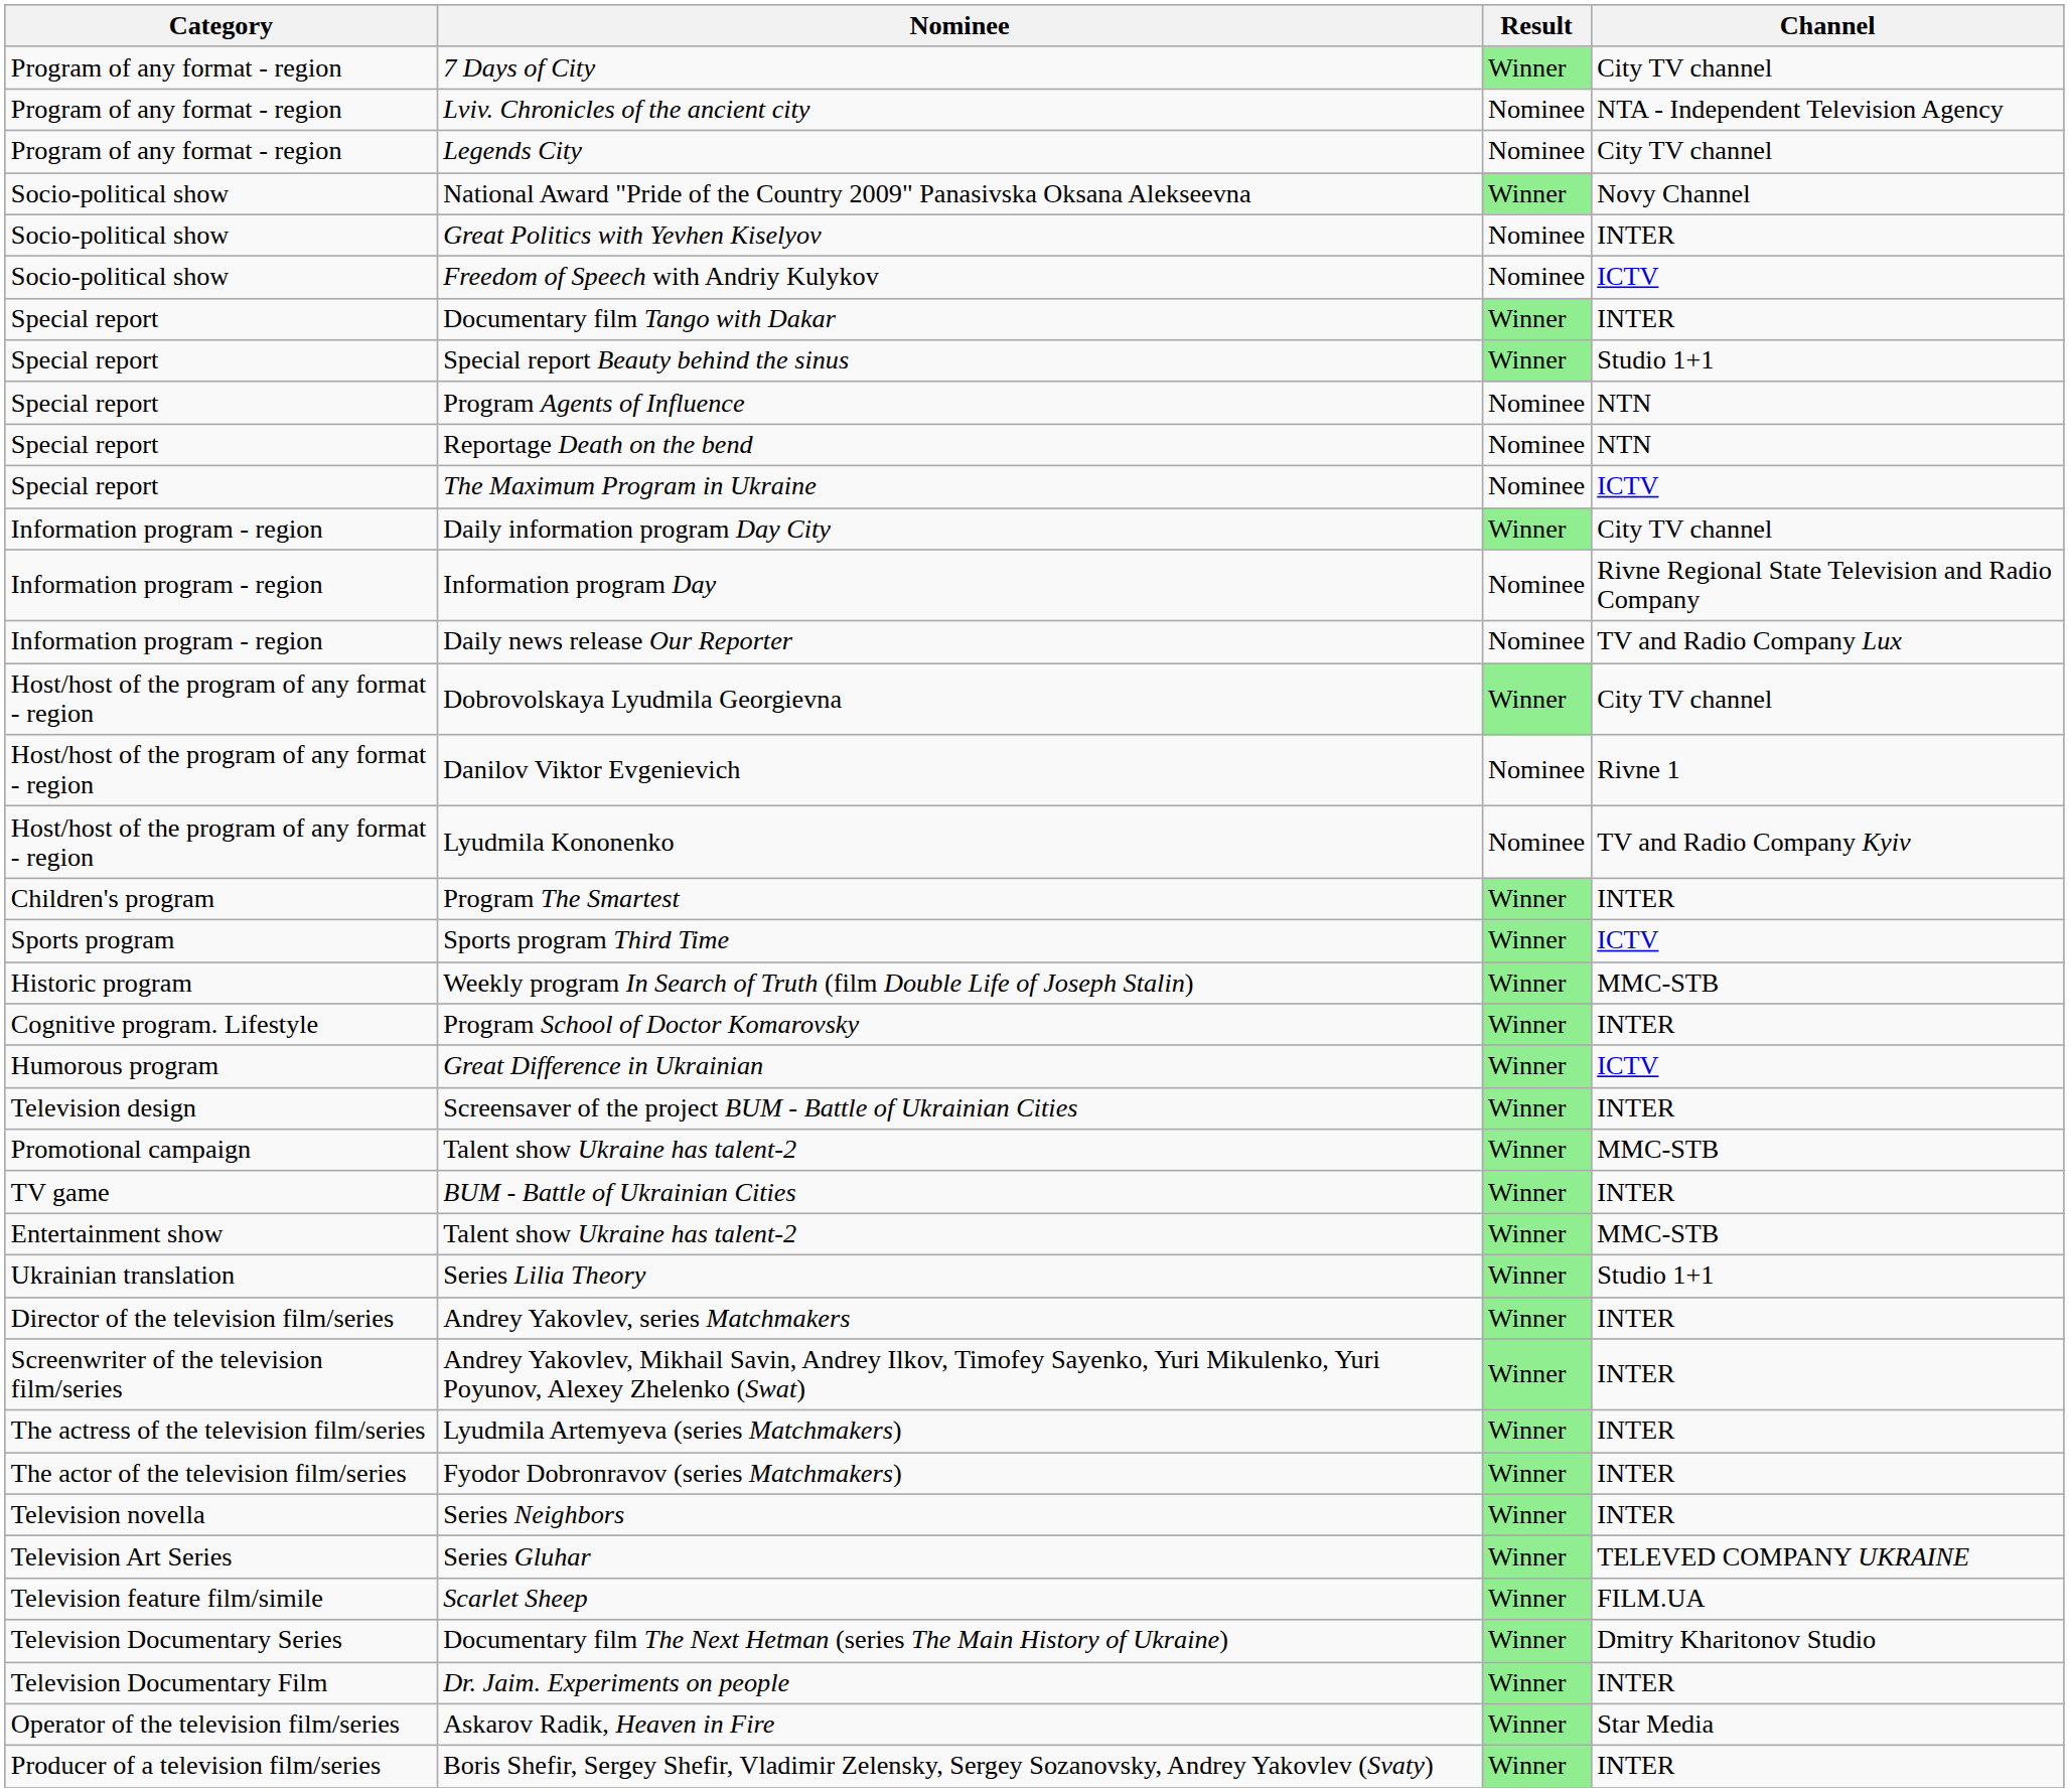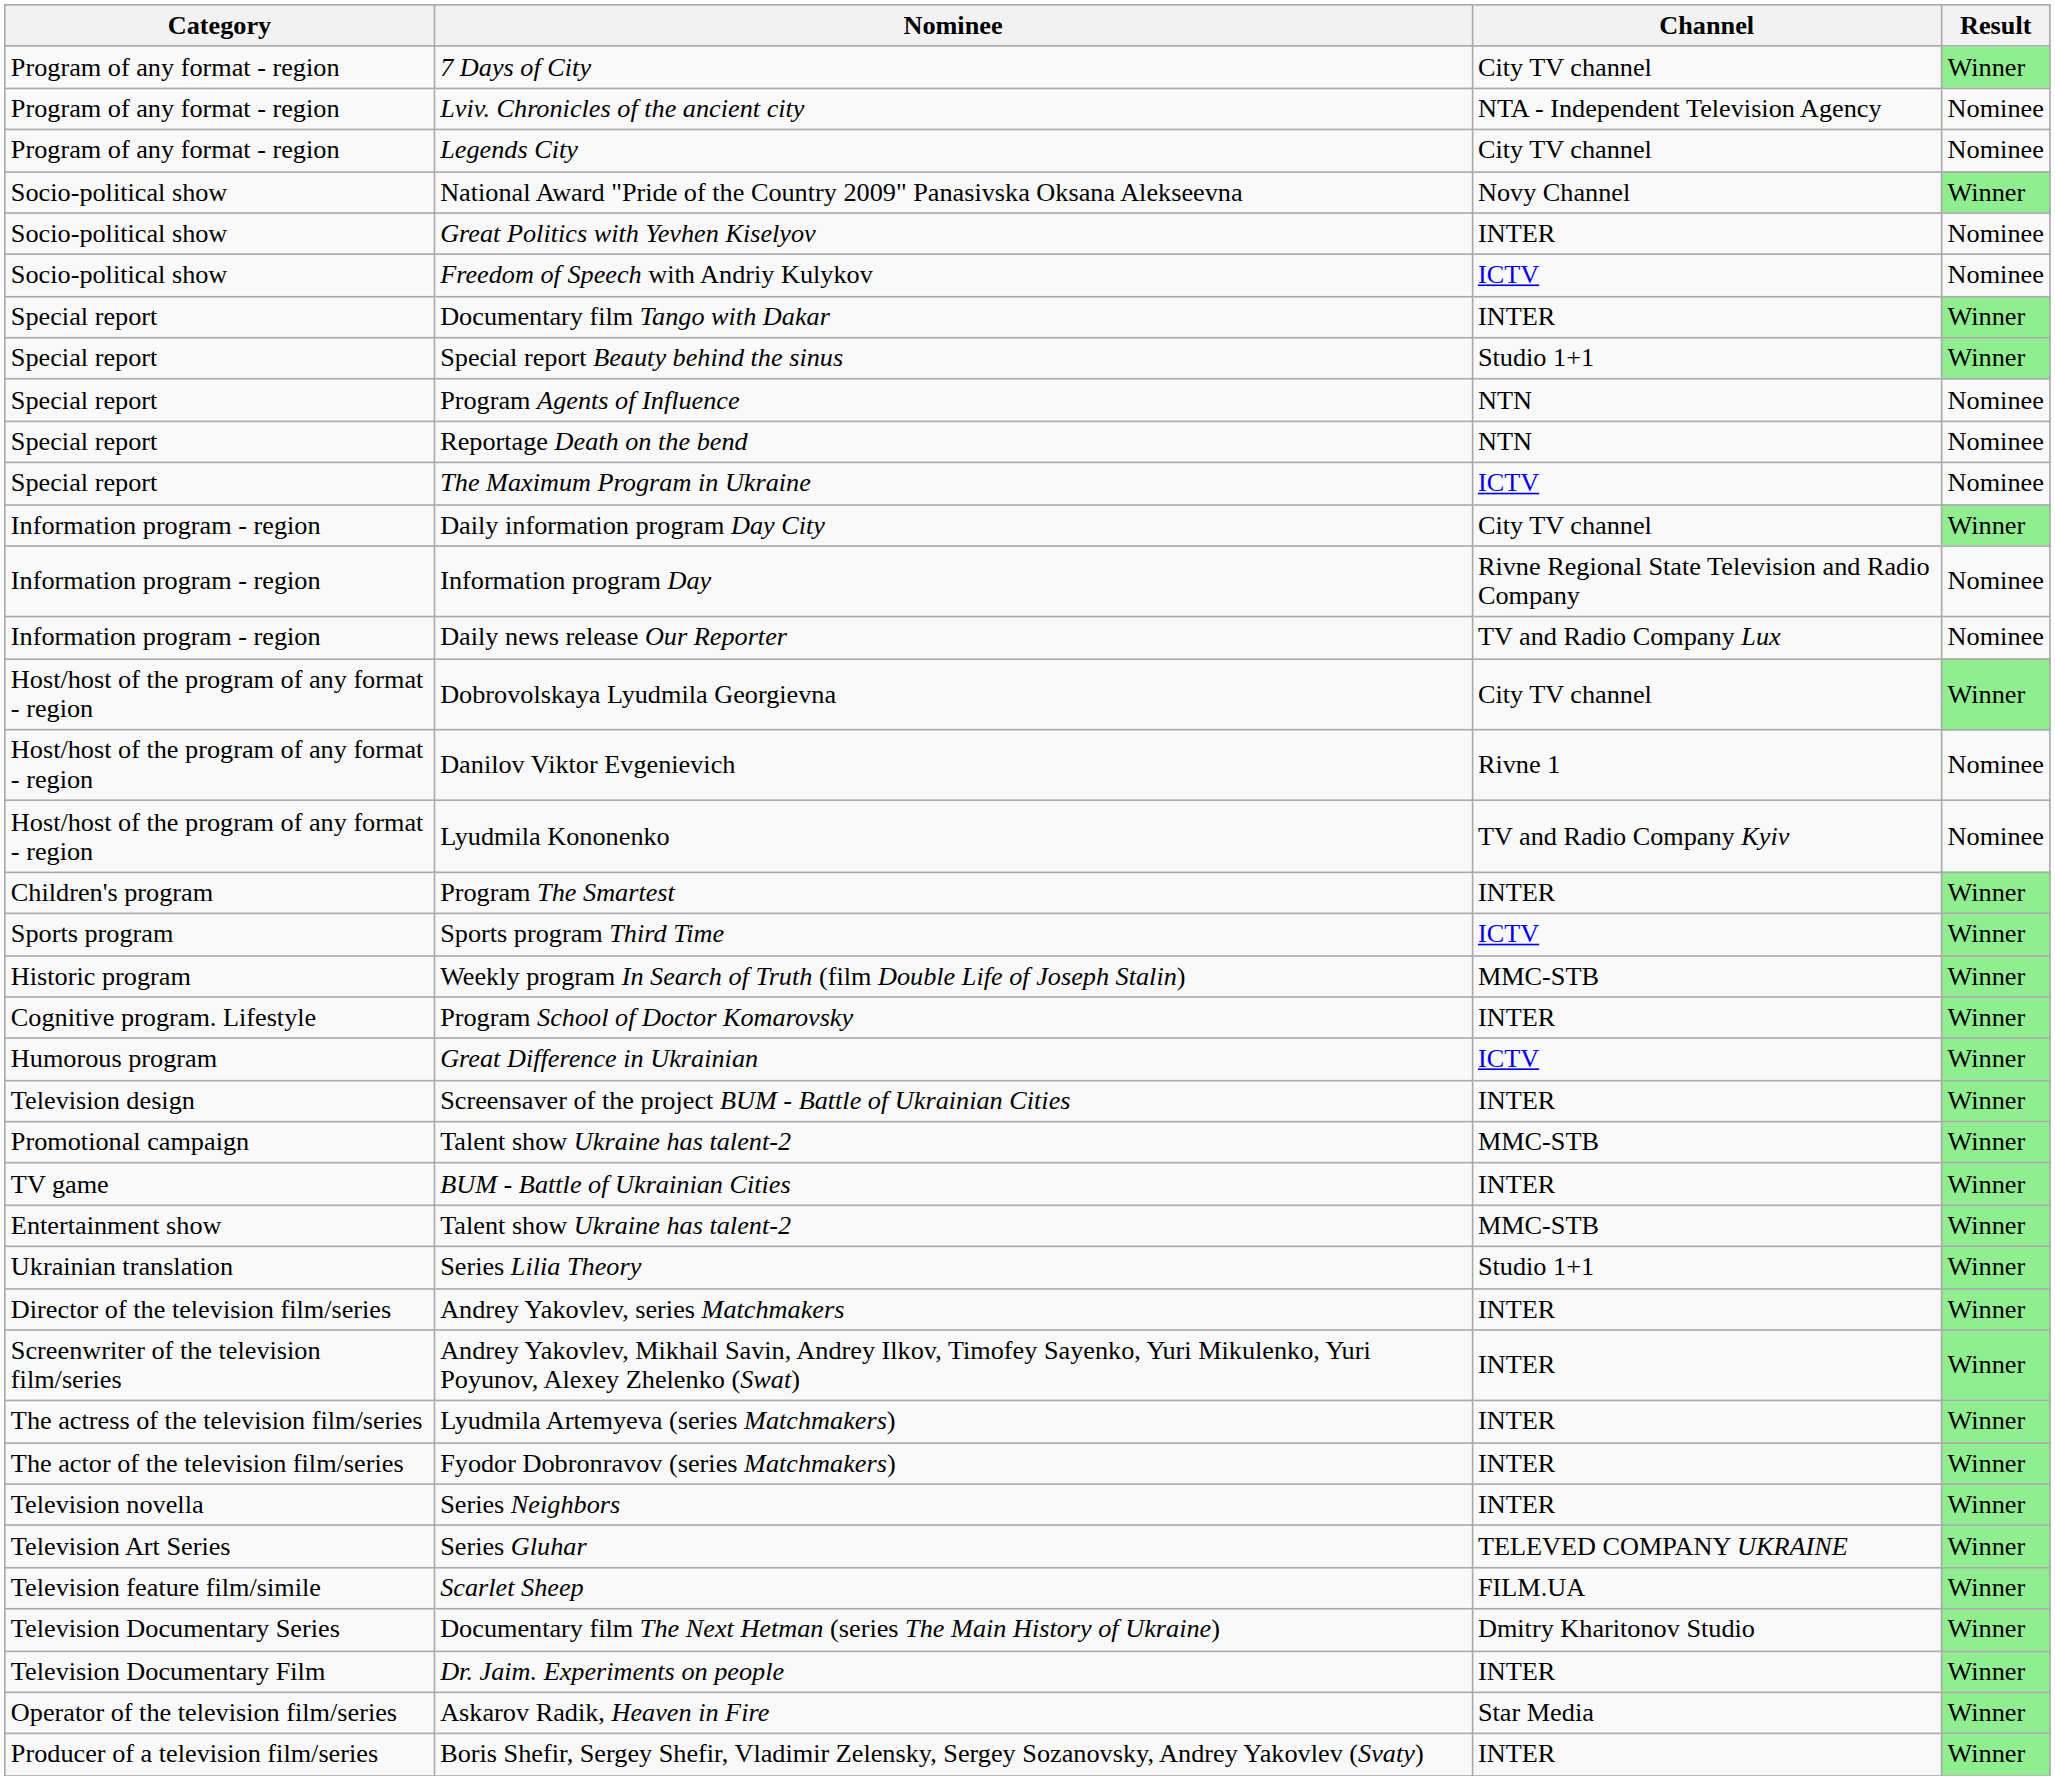 <table class="wikitable">
 <tr>
 <th>Category</th>
 <th>Nominee</th>
+<th>Channel</th>
 <th>Result</th>
-<th>Channel</th>
 </tr>
 <tr>
 <td>Program of any format - region</td>
 <td><em>7 Days of City</em></td>
+<td>City TV channel</td>
 <td style="background:#90EE90;">Winner</td>
-<td>City TV channel</td>
 </tr>
 <tr>
 <td>Program of any format - region</td>
 <td><em>Lviv. Chronicles of the ancient city</em></td>
+<td>NTA - Independent Television Agency</td>
 <td>Nominee</td>
-<td>NTA - Independent Television Agency</td>
 </tr>
 <tr>
 <td>Program of any format - region</td>
 <td><em>Legends City</em></td>
+<td>City TV channel</td>
 <td>Nominee</td>
-<td>City TV channel</td>
 </tr>
 <tr>
 <td>Socio-political show</td>
 <td>National Award "Pride of the Country 2009" Panasivska Oksana Alekseevna</td>
+<td>Novy Channel</td>
 <td style="background:#90EE90;">Winner</td>
-<td>Novy Channel</td>
 </tr>
 <tr>
 <td>Socio-political show</td>
 <td><em>Great Politics with Yevhen Kiselyov</em></td>
+<td>INTER</td>
 <td>Nominee</td>
-<td>INTER</td>
 </tr>
 <tr>
 <td>Socio-political show</td>
 <td><em>Freedom of Speech</em> with Andriy Kulykov</td>
+<td><a href='#'>ICTV</a></td>
 <td>Nominee</td>
-<td><a href='#'>ICTV</a></td>
 </tr>
 <tr>
 <td>Special report</td>
 <td>Documentary film <em>Tango with Dakar</em></td>
+<td>INTER</td>
 <td style="background:#90EE90;">Winner</td>
-<td>INTER</td>
 </tr>
 <tr>
 <td>Special report</td>
 <td>Special report <em>Beauty behind the sinus</em></td>
+<td>Studio 1+1</td>
 <td style="background:#90EE90;">Winner</td>
-<td>Studio 1+1</td>
 </tr>
 <tr>
 <td>Special report</td>
 <td>Program <em>Agents of Influence</em></td>
+<td>NTN</td>
 <td>Nominee</td>
-<td>NTN</td>
 </tr>
 <tr>
 <td>Special report</td>
 <td>Reportage <em>Death on the bend</em></td>
+<td>NTN</td>
 <td>Nominee</td>
-<td>NTN</td>
 </tr>
 <tr>
 <td>Special report</td>
 <td><em>The Maximum Program in Ukraine</em></td>
+<td><a href='#'>ICTV</a></td>
 <td>Nominee</td>
-<td><a href='#'>ICTV</a></td>
 </tr>
 <tr>
 <td>Information program - region</td>
 <td>Daily information program <em>Day City</em></td>
+<td>City TV channel</td>
 <td style="background:#90EE90;">Winner</td>
-<td>City TV channel</td>
 </tr>
 <tr>
 <td>Information program - region</td>
 <td>Information program <em>Day</em></td>
+<td>Rivne Regional State Television and Radio Company</td>
 <td>Nominee</td>
-<td>Rivne Regional State Television and Radio Company</td>
 </tr>
 <tr>
 <td>Information program - region</td>
 <td>Daily news release <em>Our Reporter</em></td>
+<td>TV and Radio Company <em>Lux</em></td>
 <td>Nominee</td>
-<td>TV and Radio Company <em>Lux</em></td>
 </tr>
 <tr>
 <td>Host/host of the program of any format - region</td>
 <td>Dobrovolskaya Lyudmila Georgievna</td>
+<td>City TV channel</td>
 <td style="background:#90EE90;">Winner</td>
-<td>City TV channel</td>
 </tr>
 <tr>
 <td>Host/host of the program of any format - region</td>
 <td>Danilov Viktor Evgenievich</td>
+<td>Rivne 1</td>
 <td>Nominee</td>
-<td>Rivne 1</td>
 </tr>
 <tr>
 <td>Host/host of the program of any format - region</td>
 <td>Lyudmila Kononenko</td>
+<td>TV and Radio Company <em>Kyiv</em></td>
 <td>Nominee</td>
-<td>TV and Radio Company <em>Kyiv</em></td>
 </tr>
 <tr>
 <td>Children's program</td>
 <td>Program <em>The Smartest</em></td>
+<td>INTER</td>
 <td style="background:#90EE90;">Winner</td>
-<td>INTER</td>
 </tr>
 <tr>
 <td>Sports program</td>
 <td>Sports program <em>Third Time</em></td>
+<td><a href='#'>ICTV</a></td>
 <td style="background:#90EE90;">Winner</td>
-<td><a href='#'>ICTV</a></td>
 </tr>
 <tr>
 <td>Historic program</td>
 <td>Weekly program <em>In Search of Truth</em> (film <em>Double Life of Joseph Stalin</em>)</td>
+<td>MMC-STB</td>
 <td style="background:#90EE90;">Winner</td>
-<td>MMC-STB</td>
 </tr>
 <tr>
 <td>Cognitive program. Lifestyle</td>
 <td>Program <em>School of Doctor Komarovsky</em></td>
+<td>INTER</td>
 <td style="background:#90EE90;">Winner</td>
-<td>INTER</td>
 </tr>
 <tr>
 <td>Humorous program</td>
 <td><em>Great Difference in Ukrainian</em></td>
+<td><a href='#'>ICTV</a></td>
 <td style="background:#90EE90;">Winner</td>
-<td><a href='#'>ICTV</a></td>
 </tr>
 <tr>
 <td>Television design</td>
 <td>Screensaver of the project <em>BUM</em> - <em>Battle of Ukrainian Cities</em></td>
+<td>INTER</td>
 <td style="background:#90EE90;">Winner</td>
-<td>INTER</td>
 </tr>
 <tr>
 <td>Promotional campaign</td>
 <td>Talent show <em>Ukraine has talent-2</em></td>
+<td>MMC-STB</td>
 <td style="background:#90EE90;">Winner</td>
-<td>MMC-STB</td>
 </tr>
 <tr>
 <td>TV game</td>
 <td><em>BUM</em> - <em>Battle of Ukrainian Cities</em></td>
+<td>INTER</td>
 <td style="background:#90EE90;">Winner</td>
-<td>INTER</td>
 </tr>
 <tr>
 <td>Entertainment show</td>
 <td>Talent show <em>Ukraine has talent-2</em></td>
+<td>MMC-STB</td>
 <td style="background:#90EE90;">Winner</td>
-<td>MMC-STB</td>
 </tr>
 <tr>
 <td>Ukrainian translation</td>
 <td>Series <em>Lilia Theory</em></td>
+<td>Studio 1+1</td>
 <td style="background:#90EE90;">Winner</td>
-<td>Studio 1+1</td>
 </tr>
 <tr>
 <td>Director of the television film/series</td>
 <td>Andrey Yakovlev, series <em>Matchmakers</em></td>
+<td>INTER</td>
 <td style="background:#90EE90;">Winner</td>
-<td>INTER</td>
 </tr>
 <tr>
 <td>Screenwriter of the television film/series</td>
 <td>Andrey Yakovlev, Mikhail Savin, Andrey Ilkov, Timofey Sayenko, Yuri Mikulenko, Yuri Poyunov, Alexey Zhelenko (<em>Swat</em>)</td>
+<td>INTER</td>
 <td style="background:#90EE90;">Winner</td>
-<td>INTER</td>
 </tr>
 <tr>
 <td>The actress of the television film/series</td>
 <td>Lyudmila Artemyeva (series <em>Matchmakers</em>)</td>
+<td>INTER</td>
 <td style="background:#90EE90;">Winner</td>
-<td>INTER</td>
 </tr>
 <tr>
 <td>The actor of the television film/series</td>
 <td>Fyodor Dobronravov (series <em>Matchmakers</em>)</td>
+<td>INTER</td>
 <td style="background:#90EE90;">Winner</td>
-<td>INTER</td>
 </tr>
 <tr>
 <td>Television novella</td>
 <td>Series <em>Neighbors</em></td>
+<td>INTER</td>
 <td style="background:#90EE90;">Winner</td>
-<td>INTER</td>
 </tr>
 <tr>
 <td>Television Art Series</td>
 <td>Series <em>Gluhar</em></td>
+<td>TELEVED COMPANY <em>UKRAINE</em></td>
 <td style="background:#90EE90;">Winner</td>
-<td>TELEVED COMPANY <em>UKRAINE</em></td>
 </tr>
 <tr>
 <td>Television feature film/simile</td>
 <td><em>Scarlet Sheep</em></td>
+<td>FILM.UA</td>
 <td style="background:#90EE90;">Winner</td>
-<td>FILM.UA</td>
 </tr>
 <tr>
 <td>Television Documentary Series</td>
 <td>Documentary film <em>The Next Hetman</em> (series <em>The Main History of Ukraine</em>)</td>
+<td>Dmitry Kharitonov Studio</td>
 <td style="background:#90EE90;">Winner</td>
-<td>Dmitry Kharitonov Studio</td>
 </tr>
 <tr>
 <td>Television Documentary Film</td>
 <td><em>Dr. Jaim. Experiments on people</em></td>
+<td>INTER</td>
 <td style="background:#90EE90;">Winner</td>
-<td>INTER</td>
 </tr>
 <tr>
 <td>Operator of the television film/series</td>
 <td>Askarov Radik, <em>Heaven in Fire</em></td>
+<td>Star Media</td>
 <td style="background:#90EE90;">Winner</td>
-<td>Star Media</td>
 </tr>
 <tr>
 <td>Producer of a television film/series</td>
 <td>Boris Shefir, Sergey Shefir, Vladimir Zelensky, Sergey Sozanovsky, Andrey Yakovlev (<em>Svaty</em>)</td>
+<td>INTER</td>
 <td style="background:#90EE90;">Winner</td>
-<td>INTER</td>
 </tr>
 </table>
